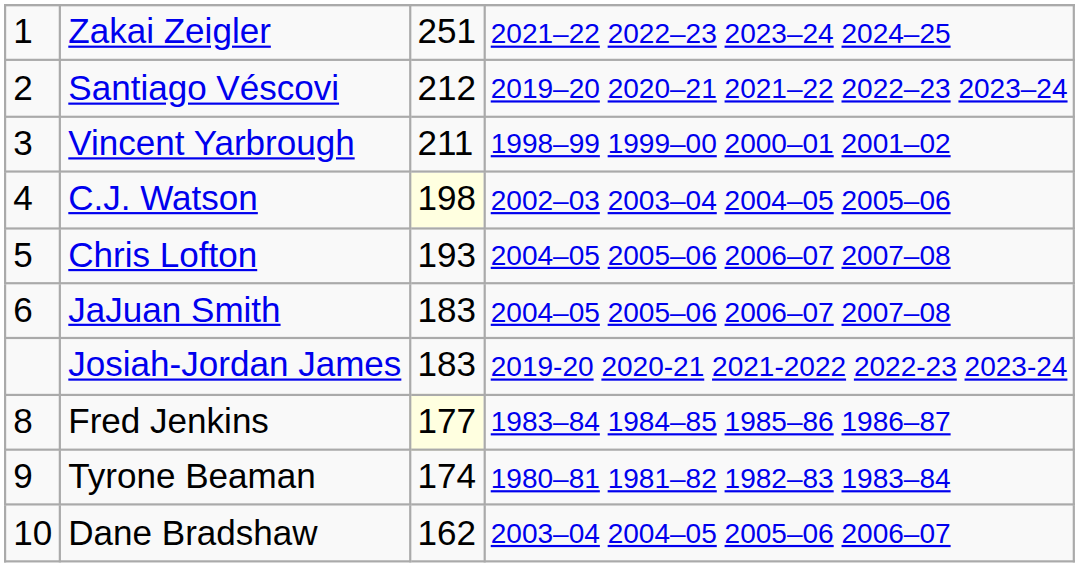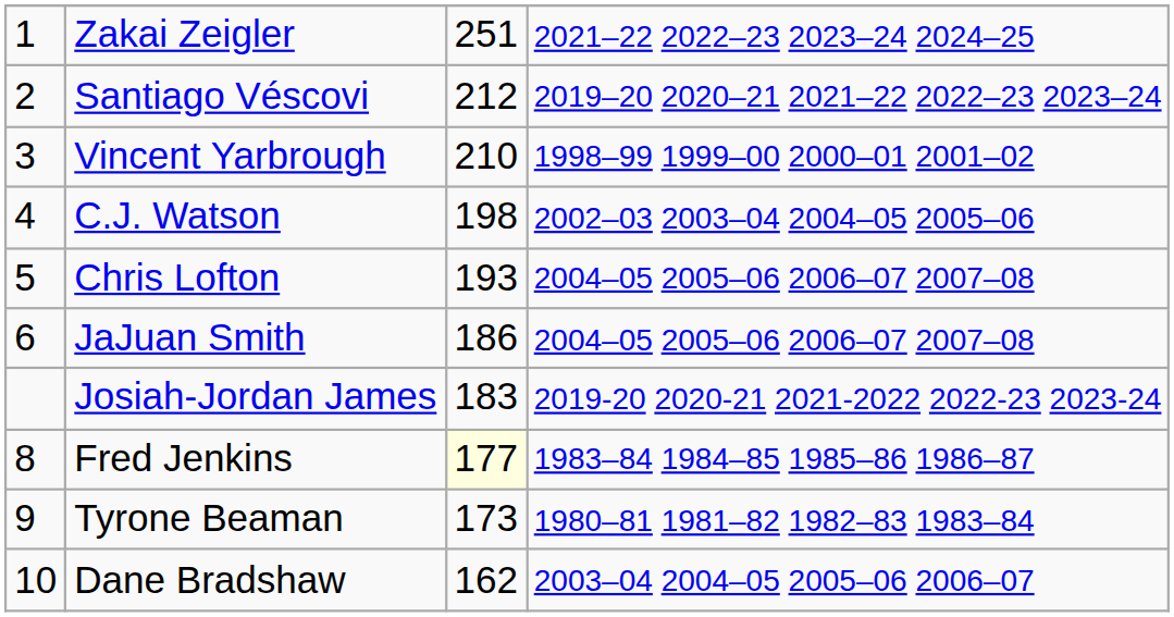 <table class="wikitable">
 <tr>
 </tr>
 <tr>
 <td>1</td>
 <td><a href='#'>Zakai Zeigler</a></td>
 <td>251</td>
 <td style="font-size:80%;"><a href='#'>2021–22</a> <a href='#'>2022–23</a>  <a href='#'>2023–24</a>  <a href='#'>2024–25</a></td>
 </tr>
 <tr>
 <td>2</td>
 <td><a href='#'>Santiago Véscovi</a></td>
 <td>212</td>
 <td style="font-size:80%;"><a href='#'>2019–20</a> <a href='#'>2020–21</a> <a href='#'>2021–22</a> <a href='#'>2022–23</a>  <a href='#'>2023–24</a></td>
 </tr>
 <tr>
 <td>3</td>
 <td><a href='#'>Vincent Yarbrough</a></td>
-<td>211</td>
+<td>210</td>
 <td style="font-size:80%;"><a href='#'>1998–99</a> <a href='#'>1999–00</a> <a href='#'>2000–01</a> <a href='#'>2001–02</a></td>
 </tr>
 <tr>
 <td>4</td>
 <td><a href='#'>C.J. Watson</a></td>
-<td style="background: lightyellow;">198</td>
+<td>198</td>
 <td style="font-size:80%;"><a href='#'>2002–03</a> <a href='#'>2003–04</a> <a href='#'>2004–05</a> <a href='#'>2005–06</a></td>
 </tr>
 <tr>
 <td>5</td>
 <td><a href='#'>Chris Lofton</a></td>
 <td>193</td>
 <td style="font-size:80%;"><a href='#'>2004–05</a> <a href='#'>2005–06</a> <a href='#'>2006–07</a> <a href='#'>2007–08</a></td>
 </tr>
 <tr>
 <td>6</td>
 <td><a href='#'>JaJuan Smith</a></td>
-<td>183</td>
+<td>186</td>
 <td style="font-size:80%;"><a href='#'>2004–05</a> <a href='#'>2005–06</a> <a href='#'>2006–07</a> <a href='#'>2007–08</a></td>
 </tr>
 <tr>
 <td></td>
 <td><a href='#'>Josiah-Jordan James</a></td>
 <td>183</td>
 <td style="font-size:80%;"><a href='#'>2019-20</a> <a href='#'>2020-21</a> <a href='#'>2021-2022</a> <a href='#'>2022-23</a> <a href='#'>2023-24</a></td>
 </tr>
 <tr>
 <td>8</td>
 <td>Fred Jenkins</td>
 <td style="background: lightyellow;">177</td>
 <td style="font-size:80%;"><a href='#'>1983–84</a> <a href='#'>1984–85</a> <a href='#'>1985–86</a> <a href='#'>1986–87</a></td>
 </tr>
 <tr>
 <td>9</td>
 <td>Tyrone Beaman</td>
-<td>174</td>
+<td>173</td>
 <td style="font-size:80%;"><a href='#'>1980–81</a> <a href='#'>1981–82</a> <a href='#'>1982–83</a> <a href='#'>1983–84</a></td>
 </tr>
 <tr>
 <td>10</td>
 <td>Dane Bradshaw</td>
 <td>162</td>
 <td style="font-size:80%;"><a href='#'>2003–04</a> <a href='#'>2004–05</a> <a href='#'>2005–06</a> <a href='#'>2006–07</a></td>
 </tr>
 </table>
